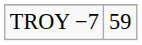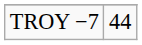 <table class="wikitable">
 <tr align="center">
 </tr>
 <tr align="center">
 <td>TROY −7</td>
-<td>59</td>
+<td>44</td>
 </tr>
 </table>
